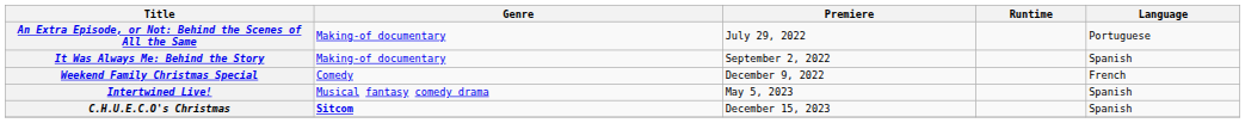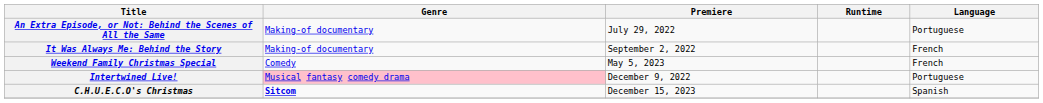 <table class="wikitable plainrowheaders sortable" style="width:99%;">
 <tr>
 <th scope="col" style="width:25%;">Title</th>
 <th>Genre</th>
 <th>Premiere</th>
 <th>Runtime</th>
 <th>Language</th>
 </tr>
 <tr>
 <th scope="row"><em><a href='#'>An Extra Episode, or Not: Behind the Scenes of All the Same</a></em></th>
 <td><a href='#'>Making-of documentary</a></td>
 <td>July 29, 2022</td>
 <td></td>
 <td>Portuguese</td>
 </tr>
 <tr>
 <th scope="row"><em><a href='#'>It Was Always Me: Behind the Story</a></em></th>
 <td><a href='#'>Making-of documentary</a></td>
 <td>September 2, 2022</td>
 <td></td>
-<td>Spanish</td>
+<td>French</td>
 </tr>
 <tr>
 <th scope="row"><em><a href='#'>Weekend Family Christmas Special</a></em></th>
 <td><a href='#'>Comedy</a></td>
-<td>December 9, 2022</td>
+<td>May 5, 2023</td>
 <td></td>
 <td>French</td>
 </tr>
 <tr>
 <th scope="row"><em><a href='#'>Intertwined Live!</a></em></th>
-<td><a href='#'>Musical</a> <a href='#'>fantasy</a> <a href='#'>comedy drama</a></td>
-<td>May 5, 2023</td>
+<td style="background: pink;"><a href='#'>Musical</a> <a href='#'>fantasy</a> <a href='#'>comedy drama</a></td>
+<td>December 9, 2022</td>
 <td></td>
-<td>Spanish</td>
+<td>Portuguese</td>
 </tr>
 <tr>
 <th scope="row"><em>C.H.U.E.C.O's Christmas</em></th>
 <td><strong><a href='#'>Sitcom</a></strong></td>
 <td>December 15, 2023</td>
 <td></td>
 <td>Spanish</td>
 </tr>
 <tr>
 </tr>
 </table>
